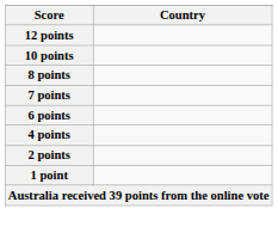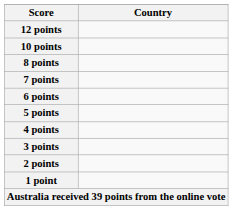 <table class="wikitable">
 <tr>
 </tr>
 <tr>
 <th scope="col" width="33%">Score</th>
 <th scope="col">Country</th>
 </tr>
 <tr>
 <th scope="row">12 points</th>
 <td></td>
 </tr>
 <tr>
 <th scope="row">10 points</th>
 <td></td>
 </tr>
 <tr>
 <th scope="row">8 points</th>
 <td></td>
 </tr>
 <tr>
 <th scope="row">7 points</th>
 <td></td>
 </tr>
 <tr>
 <th scope="row">6 points</th>
 <td></td>
 </tr>
 <tr>
+<th scope="row">5 points</th>
+<td></td>
+</tr>
+<tr>
 <th scope="row">4 points</th>
+<td></td>
+</tr>
+<tr>
+<th scope="row">3 points</th>
 <td></td>
 </tr>
 <tr>
 <th scope="row">2 points</th>
 <td></td>
 </tr>
 <tr>
 <th scope="row">1 point</th>
 <td></td>
 </tr>
 <tr>
 <th colspan="2">Australia received 39 points from the online vote</th>
 </tr>
 </table>
